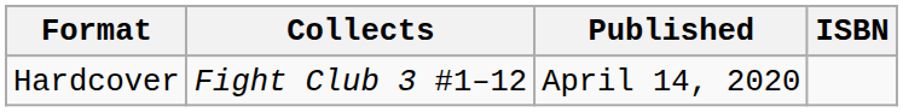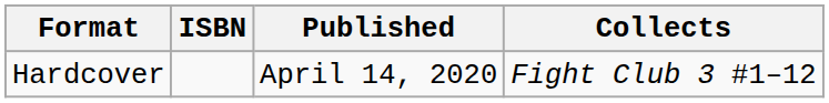 <table class="wikitable">
 <tr>
 <th>Format</th>
+<th>ISBN</th>
+<th>Published</th>
 <th>Collects</th>
-<th>Published</th>
-<th>ISBN</th>
 </tr>
 <tr>
 <td>Hardcover</td>
+<td></td>
+<td>April 14, 2020</td>
 <td><em>Fight Club 3</em> #1–12</td>
-<td>April 14, 2020</td>
-<td></td>
 </tr>
 </table>
